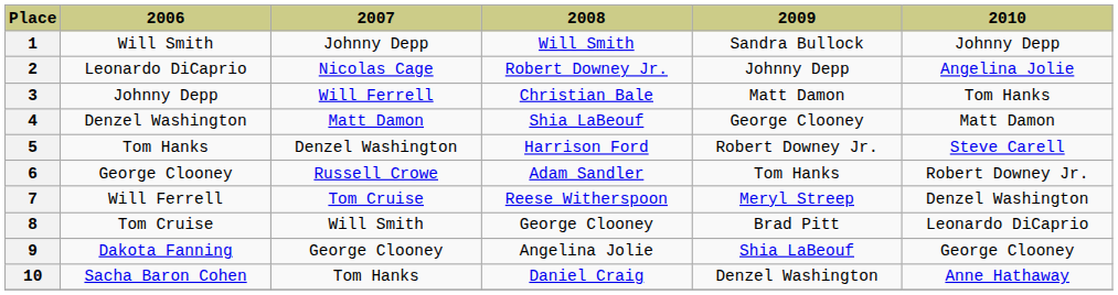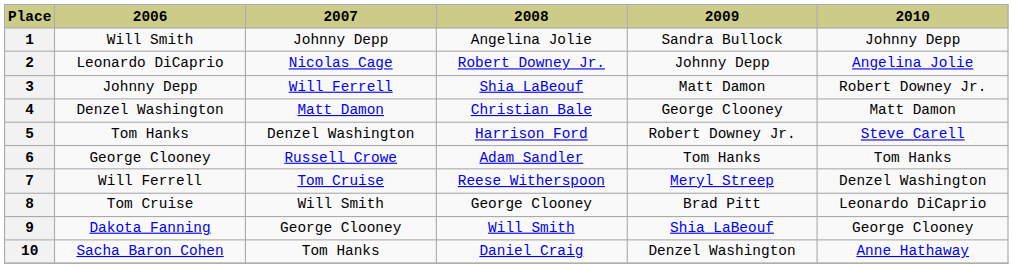 <table class="wikitable" style="text-align:center">
 <tr>
 <th scope="col" style="background:#CC8" width="5%">Place</th>
 <th scope="col" style="background:#CC8" width="19%">2006</th>
 <th scope="col" style="background:#CC8" width="19%">2007</th>
 <th scope="col" style="background:#CC8" width="19%">2008</th>
 <th scope="col" style="background:#CC8" width="19%">2009</th>
 <th scope="col" style="background:#CC8" width="19%">2010</th>
 </tr>
 <tr>
 <th scope="row">1</th>
 <td>Will Smith</td>
 <td>Johnny Depp</td>
-<td><a href='#'>Will Smith</a></td>
+<td>Angelina Jolie</td>
 <td>Sandra Bullock</td>
 <td>Johnny Depp</td>
 </tr>
 <tr>
 <th scope="row">2</th>
 <td>Leonardo DiCaprio</td>
 <td><a href='#'>Nicolas Cage</a></td>
 <td><a href='#'>Robert Downey Jr.</a></td>
 <td>Johnny Depp</td>
 <td><a href='#'>Angelina Jolie</a></td>
 </tr>
 <tr>
 <th scope="row">3</th>
 <td>Johnny Depp</td>
 <td><a href='#'>Will Ferrell</a></td>
-<td><a href='#'>Christian Bale</a></td>
+<td><a href='#'>Shia LaBeouf</a></td>
 <td>Matt Damon</td>
-<td>Tom Hanks</td>
+<td>Robert Downey Jr.</td>
 </tr>
 <tr>
 <th scope="row">4</th>
 <td>Denzel Washington</td>
 <td><a href='#'>Matt Damon</a></td>
-<td><a href='#'>Shia LaBeouf</a></td>
+<td><a href='#'>Christian Bale</a></td>
 <td>George Clooney</td>
 <td>Matt Damon</td>
 </tr>
 <tr>
 <th scope="row">5</th>
 <td>Tom Hanks</td>
 <td>Denzel Washington</td>
 <td><a href='#'>Harrison Ford</a></td>
 <td>Robert Downey Jr.</td>
 <td><a href='#'>Steve Carell</a></td>
 </tr>
 <tr>
 <th scope="row">6</th>
 <td>George Clooney</td>
 <td><a href='#'>Russell Crowe</a></td>
 <td><a href='#'>Adam Sandler</a></td>
 <td>Tom Hanks</td>
-<td>Robert Downey Jr.</td>
+<td>Tom Hanks</td>
 </tr>
 <tr>
 <th scope="row">7</th>
 <td>Will Ferrell</td>
 <td><a href='#'>Tom Cruise</a></td>
 <td><a href='#'>Reese Witherspoon</a></td>
 <td><a href='#'>Meryl Streep</a></td>
 <td>Denzel Washington</td>
 </tr>
 <tr>
 <th scope="row">8</th>
 <td>Tom Cruise</td>
 <td>Will Smith</td>
 <td>George Clooney</td>
 <td>Brad Pitt</td>
 <td>Leonardo DiCaprio</td>
 </tr>
 <tr>
 <th scope="row">9</th>
 <td><a href='#'>Dakota Fanning</a></td>
 <td>George Clooney</td>
-<td>Angelina Jolie</td>
+<td><a href='#'>Will Smith</a></td>
 <td><a href='#'>Shia LaBeouf</a></td>
 <td>George Clooney</td>
 </tr>
 <tr>
 <th scope="row">10</th>
 <td><a href='#'>Sacha Baron Cohen</a></td>
 <td>Tom Hanks</td>
 <td><a href='#'>Daniel Craig</a></td>
 <td>Denzel Washington</td>
 <td><a href='#'>Anne Hathaway</a></td>
 </tr>
 <tr>
 </tr>
 </table>
